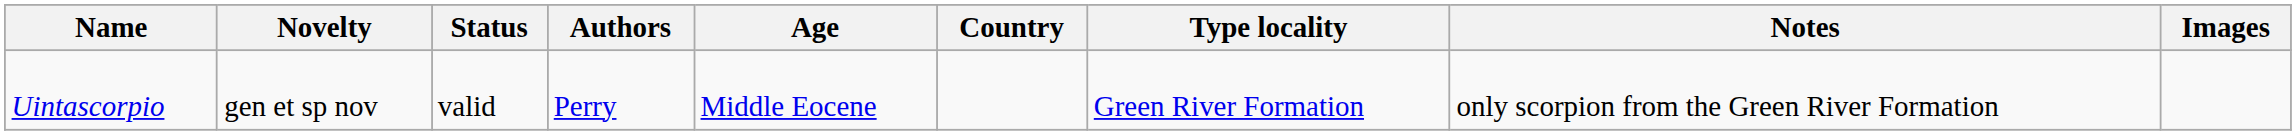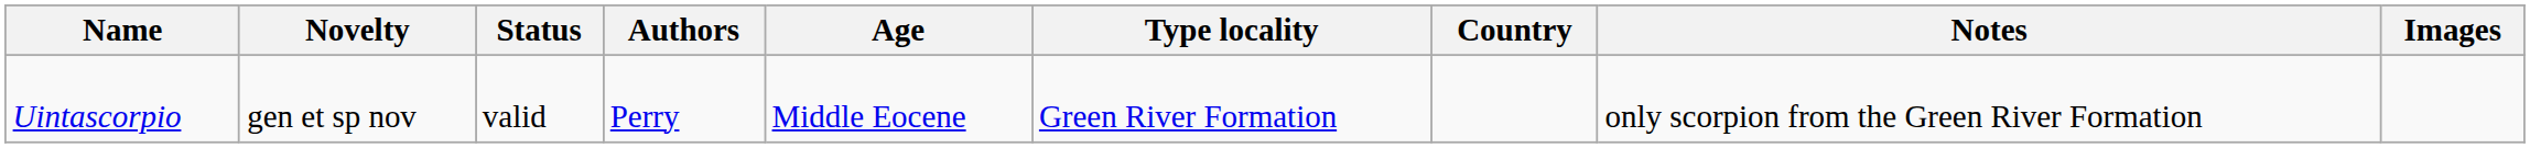 <table class="wikitable sortable" align="center" width="100%">
 <tr>
 <th>Name</th>
 <th>Novelty</th>
 <th>Status</th>
 <th>Authors</th>
 <th>Age</th>
+<th>Type locality</th>
 <th>Country</th>
-<th>Type locality</th>
 <th>Notes</th>
 <th>Images</th>
 </tr>
 <tr>
 <td><br><em><a href='#'>Uintascorpio</a></em></td>
 <td><br>gen et sp nov</td>
 <td><br>valid</td>
 <td><br><a href='#'>Perry</a></td>
 <td><br><a href='#'>Middle Eocene</a></td>
+<td><br><a href='#'>Green River Formation</a></td>
 <td><br></td>
-<td><br><a href='#'>Green River Formation</a></td>
 <td><br>only scorpion from the Green River Formation</td>
 <td></td>
 </tr>
 </table>
